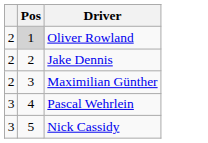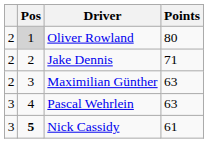 <table class="wikitable" style="font-size: 85%;">
 <tr>
 <th></th>
 <th>Pos</th>
 <th>Driver</th>
+<th>Points</th>
 </tr>
 <tr>
 <td align="left"> 2</td>
 <td align="center" style="background: lightgrey;">1</td>
 <td> <a href='#'>Oliver Rowland</a></td>
+<td align="left">80</td>
 </tr>
 <tr>
 <td align="left"> 2</td>
 <td align="center">2</td>
 <td> <a href='#'>Jake Dennis</a></td>
+<td align="left">71</td>
 </tr>
 <tr>
 <td align="left"> 2</td>
 <td align="center">3</td>
 <td> <a href='#'>Maximilian Günther</a></td>
+<td align="left">63</td>
 </tr>
 <tr>
 <td align="left"> 3</td>
 <td align="center">4</td>
 <td> <a href='#'>Pascal Wehrlein</a></td>
+<td align="left">63</td>
 </tr>
 <tr>
 <td align="left"> 3</td>
-<td align="center">5</td>
+<td align="center"><strong>5</strong></td>
 <td> <a href='#'>Nick Cassidy</a></td>
+<td align="left">61</td>
 </tr>
 </table>
